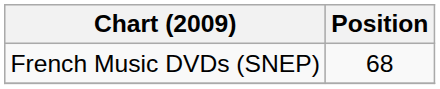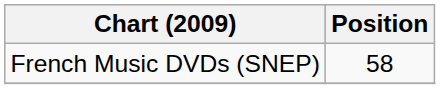 <table class="wikitable sortable">
 <tr>
 <th>Chart (2009)</th>
 <th>Position</th>
 </tr>
 <tr>
 <td align="left">French Music DVDs (SNEP)</td>
-<td align="center">68</td>
+<td align="center">58</td>
 </tr>
 <tr>
 </tr>
 </table>
